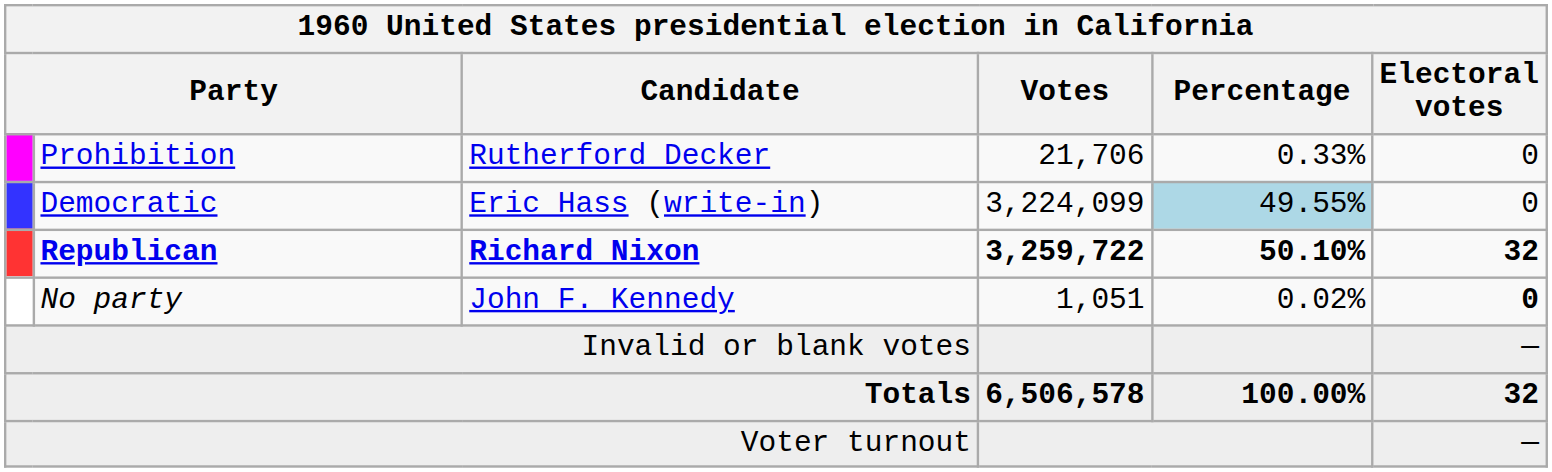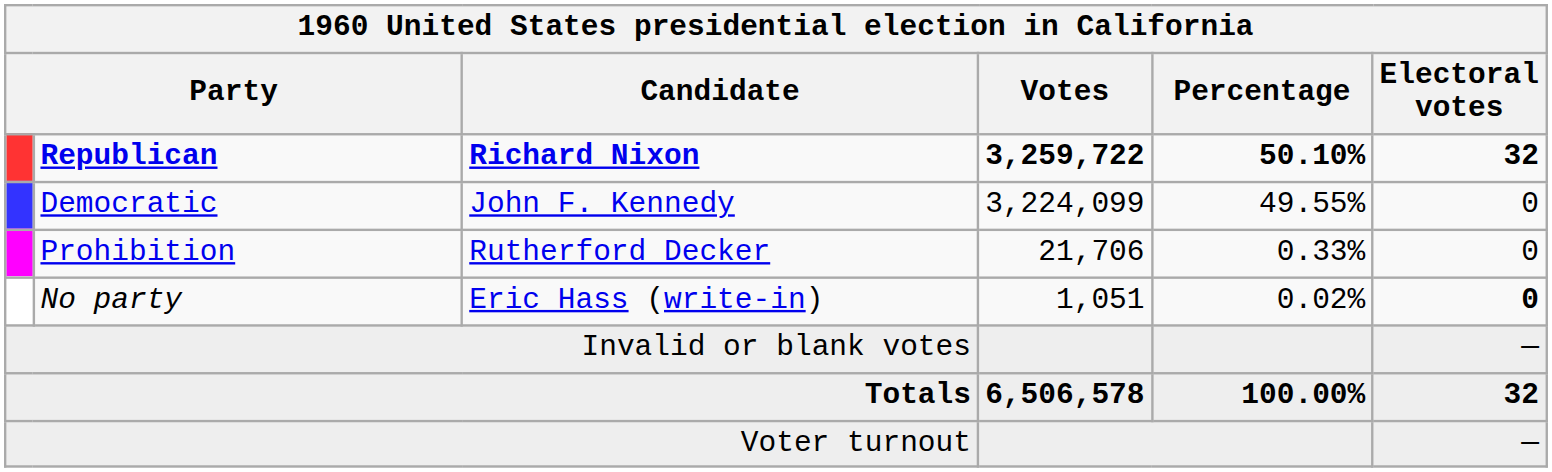 <table class="wikitable" style="font-size: 95%;">
 <tr>
 <th colspan="6">1960 United States presidential election in California</th>
 </tr>
 <tr>
 <th colspan="2" style="width: 15em">Party</th>
 <th style="width: 17em">Candidate</th>
 <th style="width: 5em">Votes</th>
 <th style="width: 7em">Percentage</th>
 <th style="width: 5em">Electoral votes</th>
 </tr>
 <tr>
+<th style="background-color:#FF3333; width: 3px"></th>
+<td style="width: 130px"><strong><a href='#'>Republican</a></strong></td>
+<td><strong><a href='#'>Richard Nixon</a></strong></td>
+<td align="right"><strong>3,259,722</strong></td>
+<td align="right"><strong>50.10%</strong></td>
+<td align="right"><strong>32</strong></td>
+</tr>
+<tr>
+<th style="background-color:#3333FF; width: 3px"></th>
+<td style="width: 130px"><a href='#'>Democratic</a></td>
+<td><a href='#'>John F. Kennedy</a></td>
+<td align="right">3,224,099</td>
+<td align="right">49.55%</td>
+<td align="right">0</td>
+</tr>
+<tr>
 <th style="background-color:#FF00FF; width: 3px"></th>
 <td style="width: 130px"><a href='#'>Prohibition</a></td>
 <td><a href='#'>Rutherford Decker</a></td>
 <td align="right">21,706</td>
 <td align="right">0.33%</td>
 <td align="right">0</td>
 </tr>
 <tr>
-<th style="background-color:#3333FF; width: 3px"></th>
-<td style="width: 130px"><a href='#'>Democratic</a></td>
-<td><a href='#'>Eric Hass</a> (<a href='#'>write-in</a>)</td>
-<td align="right">3,224,099</td>
-<td align="right" style="background: lightblue;">49.55%</td>
-<td align="right">0</td>
-</tr>
-<tr>
-<th style="background-color:#FF3333; width: 3px"></th>
-<td style="width: 130px"><strong><a href='#'>Republican</a></strong></td>
-<td><strong><a href='#'>Richard Nixon</a></strong></td>
-<td align="right"><strong>3,259,722</strong></td>
-<td align="right"><strong>50.10%</strong></td>
-<td align="right"><strong>32</strong></td>
-</tr>
-<tr>
 <th style="background-color:#FFFFFF; width: 3px"></th>
 <td style="width: 130px"><em>No party</em></td>
-<td><a href='#'>John F. Kennedy</a></td>
+<td><a href='#'>Eric Hass</a> (<a href='#'>write-in</a>)</td>
 <td align="right">1,051</td>
 <td align="right">0.02%</td>
 <td align="right"><strong>0</strong></td>
 </tr>
 <tr bgcolor="#EEEEEE">
 <td colspan="3" align="right">Invalid or blank votes</td>
 <td align="right"></td>
 <td align="right"></td>
 <td align="right">—</td>
 </tr>
 <tr bgcolor="#EEEEEE">
 <td colspan="3" align="right"><strong>Totals</strong></td>
 <td align="right"><strong>6,506,578</strong></td>
 <td align="right"><strong>100.00%</strong></td>
 <td align="right"><strong>32</strong></td>
 </tr>
 <tr bgcolor="#EEEEEE">
 <td colspan="3" align="right">Voter turnout</td>
 <td colspan="2" align="right"></td>
 <td align="right">—</td>
 </tr>
 </table>
